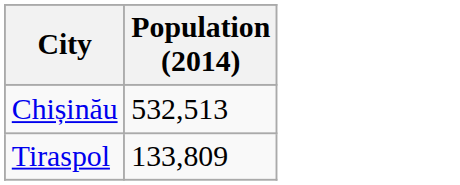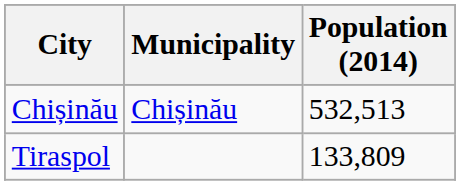 <table class="wikitable sortable sticky-header col3right">
 <tr>
 <th>City</th>
+<th>Municipality</th>
 <th>Population<br>(2014)</th>
 </tr>
 <tr>
+<td><a href='#'>Chișinău</a></td>
 <td><a href='#'>Chișinău</a></td>
 <td>532,513</td>
 </tr>
 <tr>
 <td><a href='#'>Tiraspol</a></td>
+<td></td>
 <td>133,809</td>
 </tr>
 </table>
